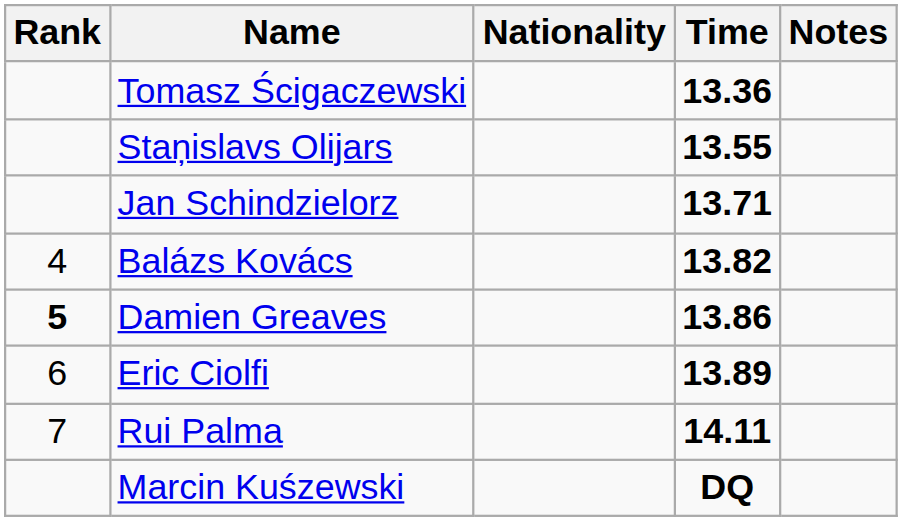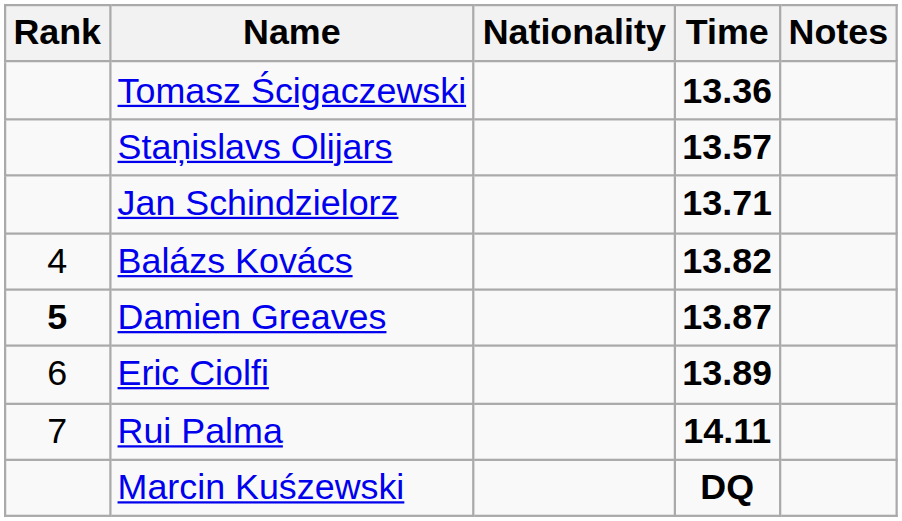 <table class="wikitable sortable" style="text-align:center">
 <tr>
 <th>Rank</th>
 <th>Name</th>
 <th>Nationality</th>
 <th>Time</th>
 <th>Notes</th>
 </tr>
 <tr>
 <td></td>
 <td align=left><a href='#'>Tomasz Ścigaczewski</a></td>
 <td align=left></td>
 <td><strong>13.36</strong></td>
 <td></td>
 </tr>
 <tr>
 <td></td>
 <td align=left><a href='#'>Staņislavs Olijars</a></td>
 <td align=left></td>
-<td><strong>13.55</strong></td>
+<td><strong>13.57</strong></td>
 <td></td>
 </tr>
 <tr>
 <td></td>
 <td align=left><a href='#'>Jan Schindzielorz</a></td>
 <td align=left></td>
 <td><strong>13.71</strong></td>
 <td></td>
 </tr>
 <tr>
 <td>4</td>
 <td align=left><a href='#'>Balázs Kovács</a></td>
 <td align=left></td>
 <td><strong>13.82</strong></td>
 <td></td>
 </tr>
 <tr>
 <td><strong>5</strong></td>
 <td align=left><a href='#'>Damien Greaves</a></td>
 <td align=left></td>
-<td><strong>13.86</strong></td>
+<td><strong>13.87</strong></td>
 <td></td>
 </tr>
 <tr>
 <td>6</td>
 <td align=left><a href='#'>Eric Ciolfi</a></td>
 <td align=left></td>
 <td><strong>13.89</strong></td>
 <td></td>
 </tr>
 <tr>
 <td>7</td>
 <td align=left><a href='#'>Rui Palma</a></td>
 <td align=left></td>
 <td><strong>14.11</strong></td>
 <td></td>
 </tr>
 <tr>
 <td></td>
 <td align=left><a href='#'>Marcin Kuśzewski</a></td>
 <td align=left></td>
 <td><strong>DQ</strong></td>
 <td></td>
 </tr>
 </table>
